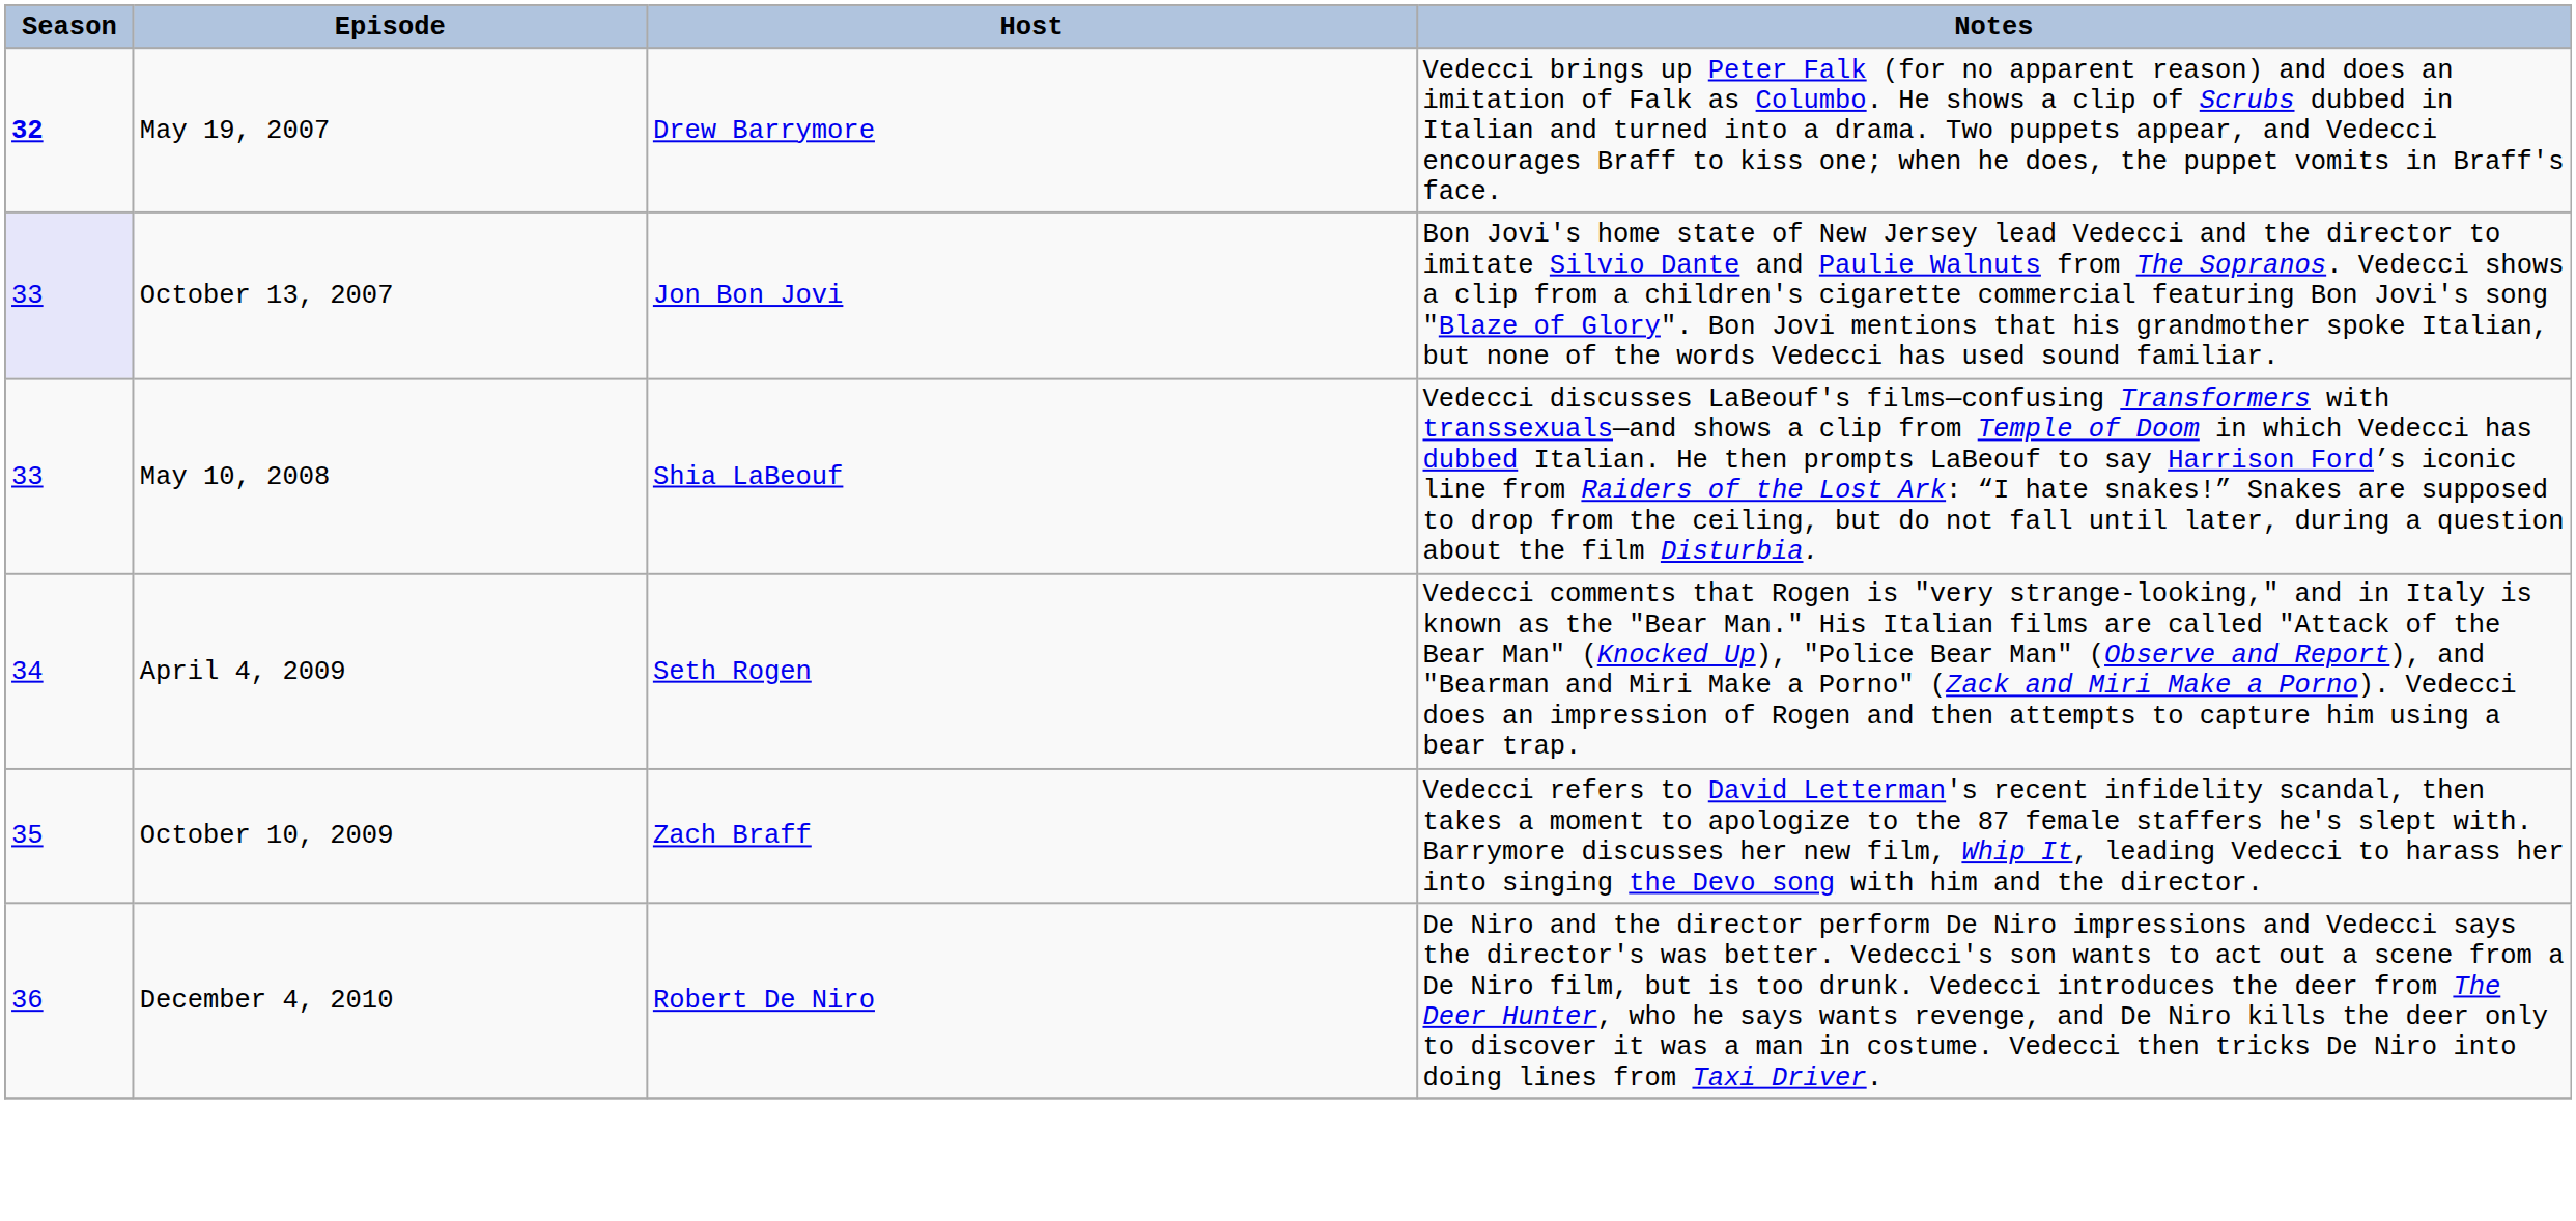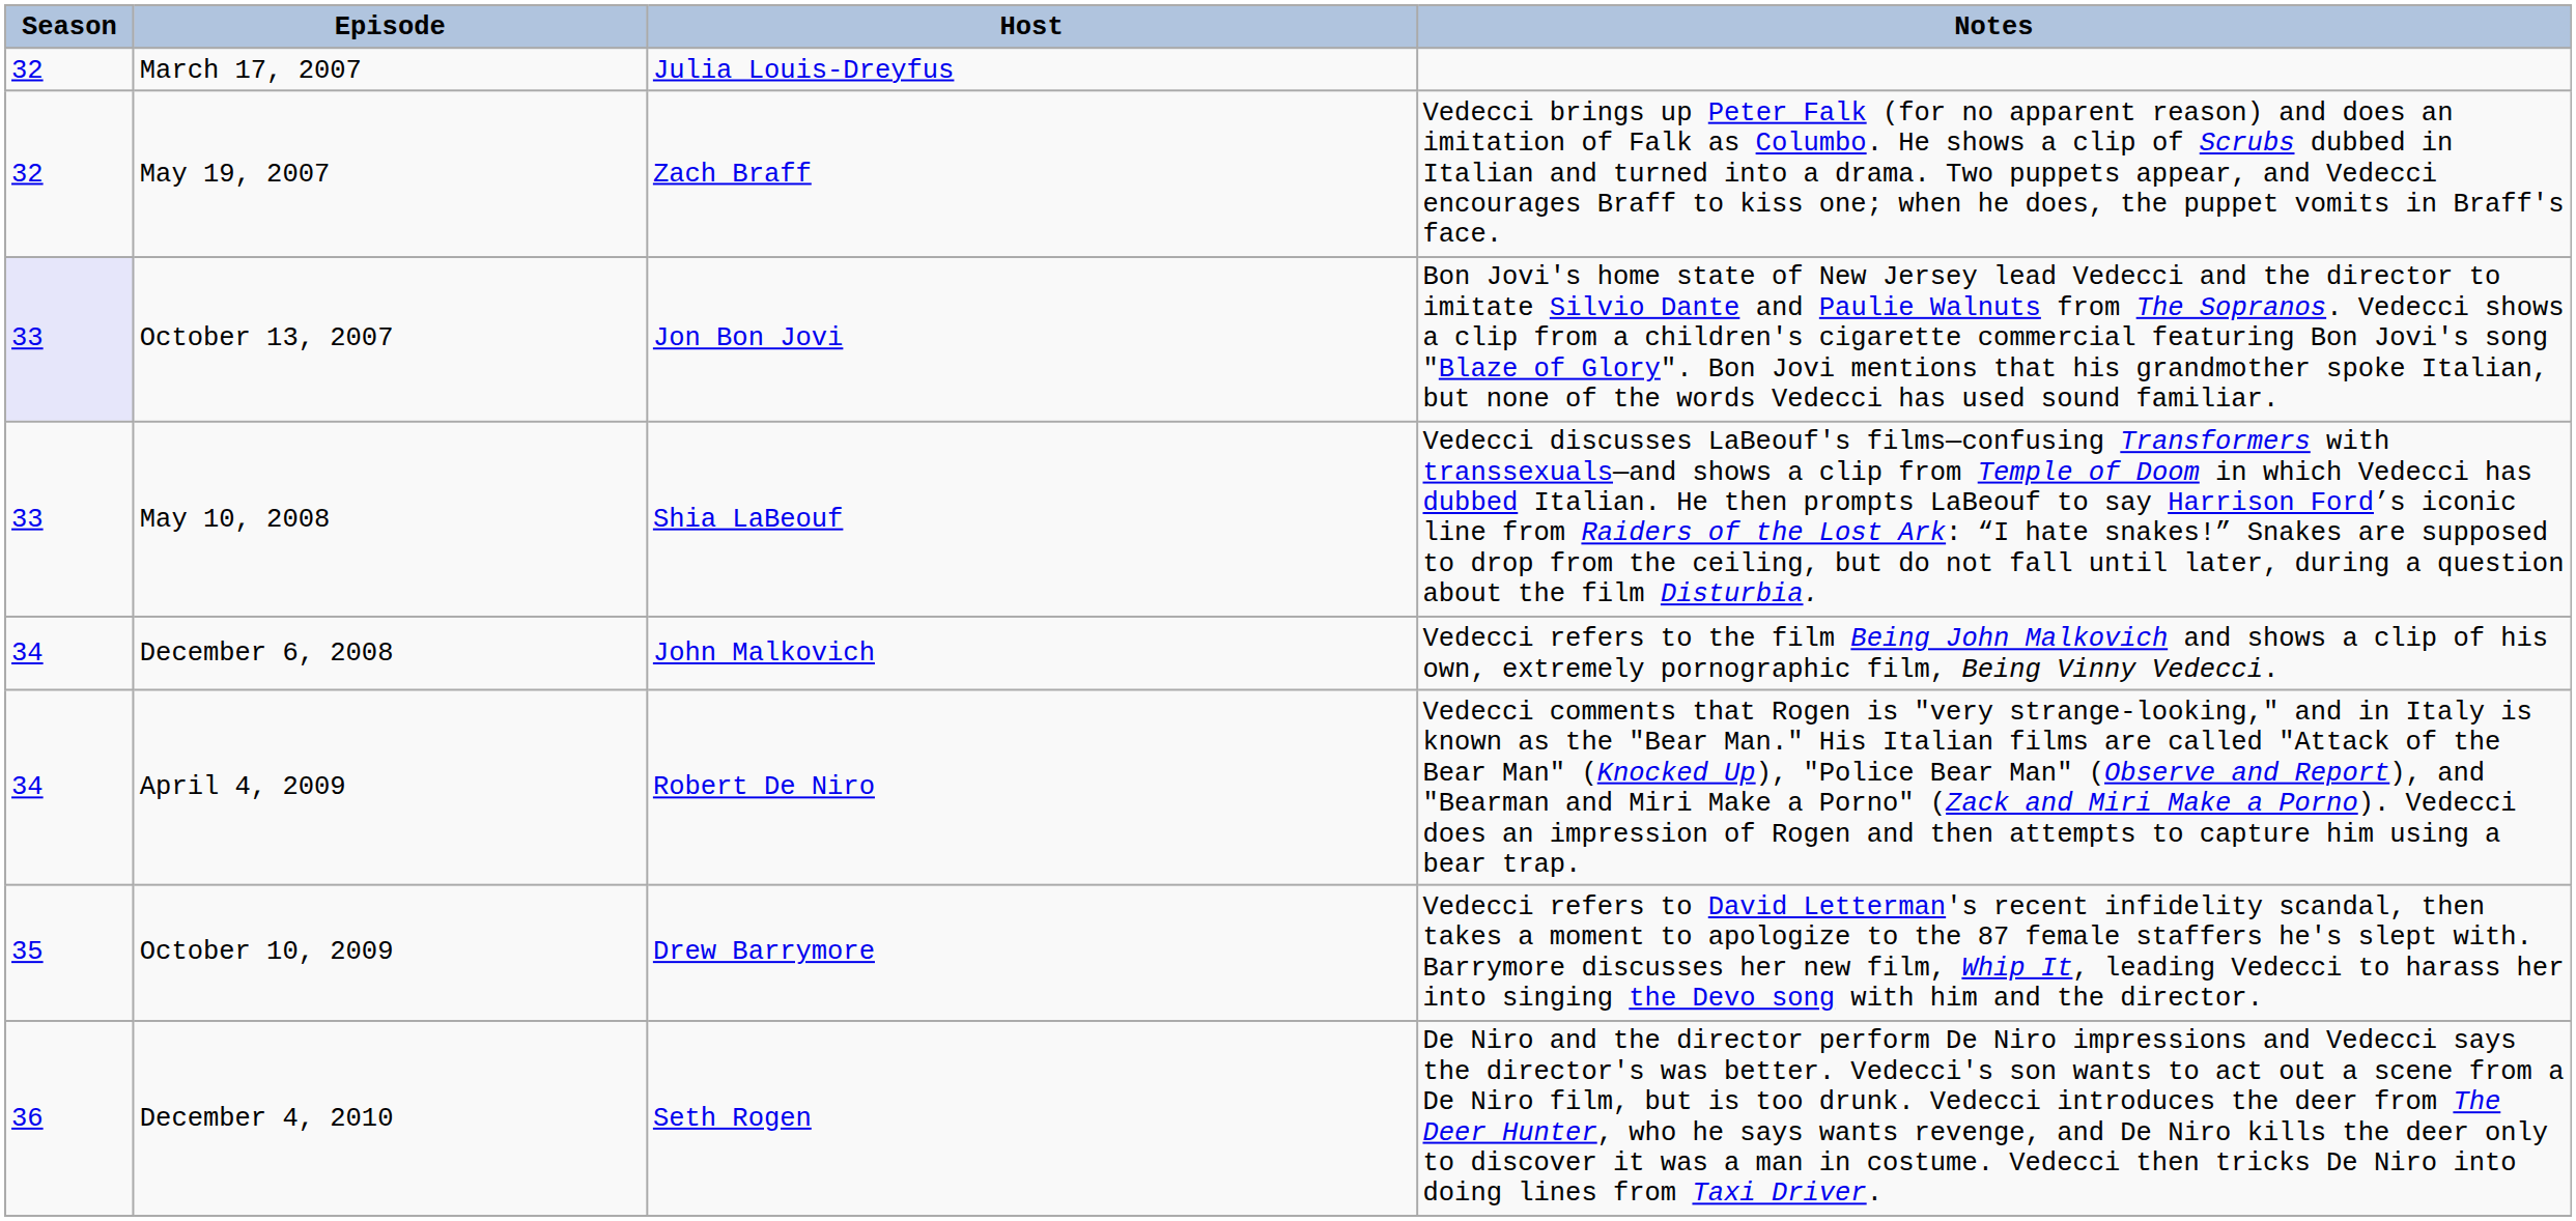 <table class="wikitable" style="width:100%;">
 <tr>
 <th style="background:#B0C4DE;" width="5%">Season</th>
 <th style="background:#B0C4DE;" width="20%">Episode</th>
 <th style="background:#B0C4DE;" width="30%">Host</th>
 <th style="background:#B0C4DE;" width="45%">Notes</th>
 </tr>
 <tr>
-<td><strong><a href='#'>32</a></strong></td>
+<td><a href='#'>32</a></td>
+<td>March 17, 2007</td>
+<td><a href='#'>Julia Louis-Dreyfus</a></td>
+<td></td>
+</tr>
+<tr>
+<td><a href='#'>32</a></td>
 <td>May 19, 2007</td>
-<td><a href='#'>Drew Barrymore</a></td>
+<td><a href='#'>Zach Braff</a></td>
 <td>Vedecci brings up <a href='#'>Peter Falk</a> (for no apparent reason) and does an imitation of Falk as <a href='#'>Columbo</a>. He shows a clip of <em><a href='#'>Scrubs</a></em> dubbed in Italian and turned into a drama. Two puppets appear, and Vedecci encourages Braff to kiss one; when he does, the puppet vomits in Braff's face.</td>
 </tr>
 <tr>
 <td style="background: lavender;"><a href='#'>33</a></td>
 <td>October 13, 2007</td>
 <td><a href='#'>Jon Bon Jovi</a></td>
 <td>Bon Jovi's home state of New Jersey lead Vedecci and the director to imitate <a href='#'>Silvio Dante</a> and <a href='#'>Paulie Walnuts</a> from <em><a href='#'>The Sopranos</a></em>. Vedecci shows a clip from a children's cigarette commercial featuring Bon Jovi's song "<a href='#'>Blaze of Glory</a>". Bon Jovi mentions that his grandmother spoke Italian, but none of the words Vedecci has used sound familiar.</td>
 </tr>
 <tr>
 <td><a href='#'>33</a></td>
 <td>May 10, 2008</td>
 <td><a href='#'>Shia LaBeouf</a></td>
 <td>Vedecci discusses LaBeouf's films—confusing <em><a href='#'>Transformers</a></em> with <a href='#'>transsexuals</a>—and shows a clip from <em><a href='#'>Temple of Doom</a></em> in which Vedecci has <a href='#'>dubbed</a> Italian. He then prompts LaBeouf to say <a href='#'>Harrison Ford</a>’s iconic line from <em><a href='#'>Raiders of the Lost Ark</a></em>: “I hate snakes!” Snakes are supposed to drop from the ceiling, but do not fall until later, during a question about the film <em><a href='#'>Disturbia</a>.</em></td>
 </tr>
 <tr>
 <td><a href='#'>34</a></td>
+<td>December 6, 2008</td>
+<td><a href='#'>John Malkovich</a></td>
+<td>Vedecci refers to the film <em><a href='#'>Being John Malkovich</a></em> and shows a clip of his own, extremely pornographic film, <em>Being Vinny Vedecci</em>.</td>
+</tr>
+<tr>
+<td><a href='#'>34</a></td>
 <td>April 4, 2009</td>
-<td><a href='#'>Seth Rogen</a></td>
+<td><a href='#'>Robert De Niro</a></td>
 <td>Vedecci comments that Rogen is "very strange-looking," and in Italy is known as the "Bear Man." His Italian films are called "Attack of the Bear Man" (<em><a href='#'>Knocked Up</a></em>), "Police Bear Man" (<em><a href='#'>Observe and Report</a></em>), and "Bearman and Miri Make a Porno" (<em><a href='#'>Zack and Miri Make a Porno</a></em>). Vedecci does an impression of Rogen and then attempts to capture him using a bear trap.</td>
 </tr>
 <tr>
 <td><a href='#'>35</a></td>
 <td>October 10, 2009</td>
-<td><a href='#'>Zach Braff</a></td>
+<td><a href='#'>Drew Barrymore</a></td>
 <td>Vedecci refers to <a href='#'>David Letterman</a>'s recent infidelity scandal, then takes a moment to apologize to the 87 female staffers he's slept with. Barrymore discusses her new film, <em><a href='#'>Whip It</a></em>, leading Vedecci to harass her into singing <a href='#'>the Devo song</a> with him and the director.</td>
 </tr>
 <tr>
 <td><a href='#'>36</a></td>
 <td>December 4, 2010</td>
-<td><a href='#'>Robert De Niro</a></td>
+<td><a href='#'>Seth Rogen</a></td>
 <td>De Niro and the director perform De Niro impressions and Vedecci says the director's was better. Vedecci's son wants to act out a scene from a De Niro film, but is too drunk. Vedecci introduces the deer from <em><a href='#'>The Deer Hunter</a></em>, who he says wants revenge, and De Niro kills the deer only to discover it was a man in costume. Vedecci then tricks De Niro into doing lines from <em><a href='#'>Taxi Driver</a></em>.</td>
 </tr>
 <tr>
 </tr>
 </table>
